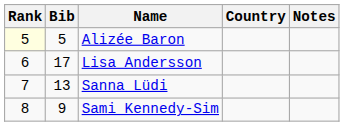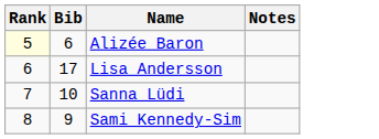 <table class="wikitable" style="text-align:center;">
 <tr>
 <th>Rank</th>
 <th>Bib</th>
 <th>Name</th>
-<th>Country</th>
 <th>Notes</th>
 </tr>
 <tr>
 <td style="background: lightyellow;">5</td>
-<td>5</td>
+<td>6</td>
 <td align=left><a href='#'>Alizée Baron</a></td>
-<td align="left"></td>
 <td></td>
 </tr>
 <tr>
 <td>6</td>
 <td>17</td>
 <td align=left><a href='#'>Lisa Andersson</a></td>
-<td align="left"></td>
 <td></td>
 </tr>
 <tr>
 <td>7</td>
-<td>13</td>
+<td>10</td>
 <td align=left><a href='#'>Sanna Lüdi</a></td>
-<td align="left"></td>
 <td></td>
 </tr>
 <tr>
 <td>8</td>
 <td>9</td>
 <td align=left><a href='#'>Sami Kennedy-Sim</a></td>
-<td align="left"></td>
 <td></td>
 </tr>
 </table>
